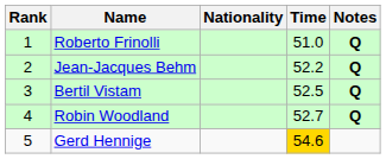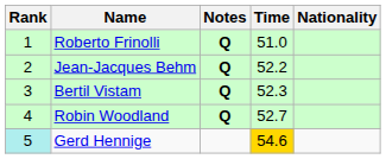 <table class="wikitable sortable" style="text-align:center">
 <tr>
 <th>Rank</th>
 <th>Name</th>
+<th>Notes</th>
+<th>Time</th>
 <th>Nationality</th>
-<th>Time</th>
-<th>Notes</th>
 </tr>
 <tr bgcolor=ccffcc>
 <td>1</td>
 <td align=left><a href='#'>Roberto Frinolli</a></td>
+<td><strong>Q</strong></td>
+<td>51.0</td>
 <td align=left></td>
-<td>51.0</td>
-<td><strong>Q</strong></td>
 </tr>
 <tr bgcolor=ccffcc>
 <td>2</td>
 <td align=left><a href='#'>Jean-Jacques Behm</a></td>
+<td><strong>Q</strong></td>
+<td>52.2</td>
 <td align=left></td>
-<td>52.2</td>
-<td><strong>Q</strong></td>
 </tr>
 <tr bgcolor=ccffcc>
 <td>3</td>
 <td align=left><a href='#'>Bertil Vistam</a></td>
+<td><strong>Q</strong></td>
+<td>52.3</td>
 <td align=left></td>
-<td>52.5</td>
-<td><strong>Q</strong></td>
 </tr>
 <tr bgcolor=ccffcc>
 <td>4</td>
 <td align=left><a href='#'>Robin Woodland</a></td>
+<td><strong>Q</strong></td>
+<td>52.7</td>
 <td align=left></td>
-<td>52.7</td>
-<td><strong>Q</strong></td>
 </tr>
 <tr>
-<td>5</td>
+<td style="background: paleturquoise;">5</td>
 <td align=left><a href='#'>Gerd Hennige</a></td>
+<td></td>
+<td style="background: gold;">54.6</td>
 <td align=left></td>
-<td style="background: gold;">54.6</td>
-<td></td>
 </tr>
 </table>
